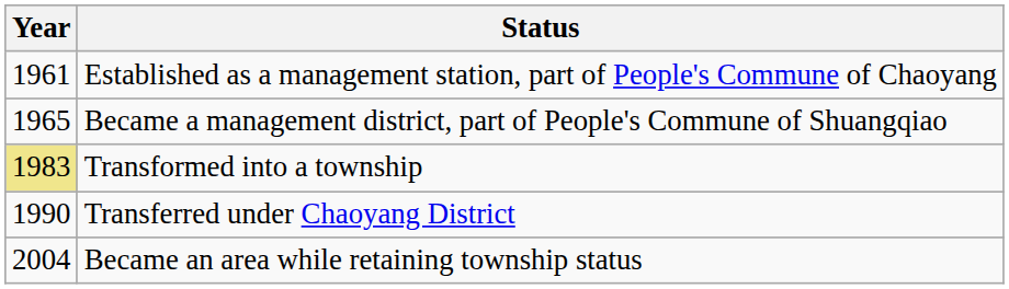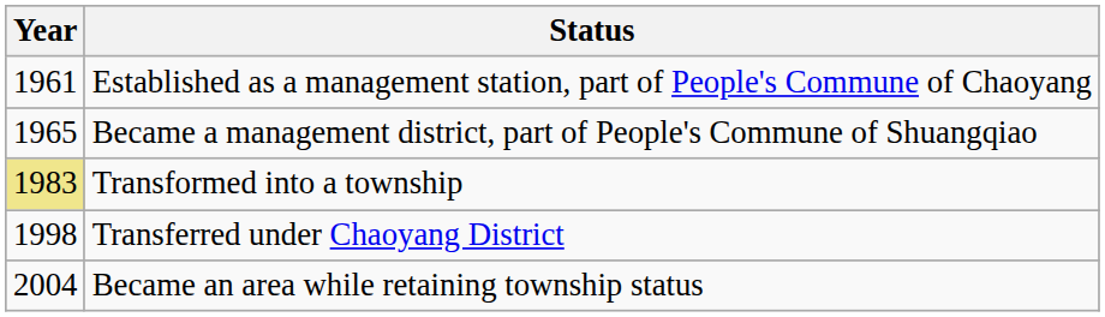 <table class="wikitable">
 <tr>
 <th>Year</th>
 <th>Status</th>
 </tr>
 <tr>
 <td>1961</td>
 <td>Established as a management station, part of <a href='#'>People's Commune</a> of Chaoyang</td>
 </tr>
 <tr>
 <td>1965</td>
 <td>Became a management district, part of People's Commune of Shuangqiao</td>
 </tr>
 <tr>
 <td style="background: khaki;">1983</td>
 <td>Transformed into a township</td>
 </tr>
 <tr>
-<td>1990</td>
+<td>1998</td>
 <td>Transferred under <a href='#'>Chaoyang District</a></td>
 </tr>
 <tr>
 <td>2004</td>
 <td>Became an area while retaining township status</td>
 </tr>
 </table>
